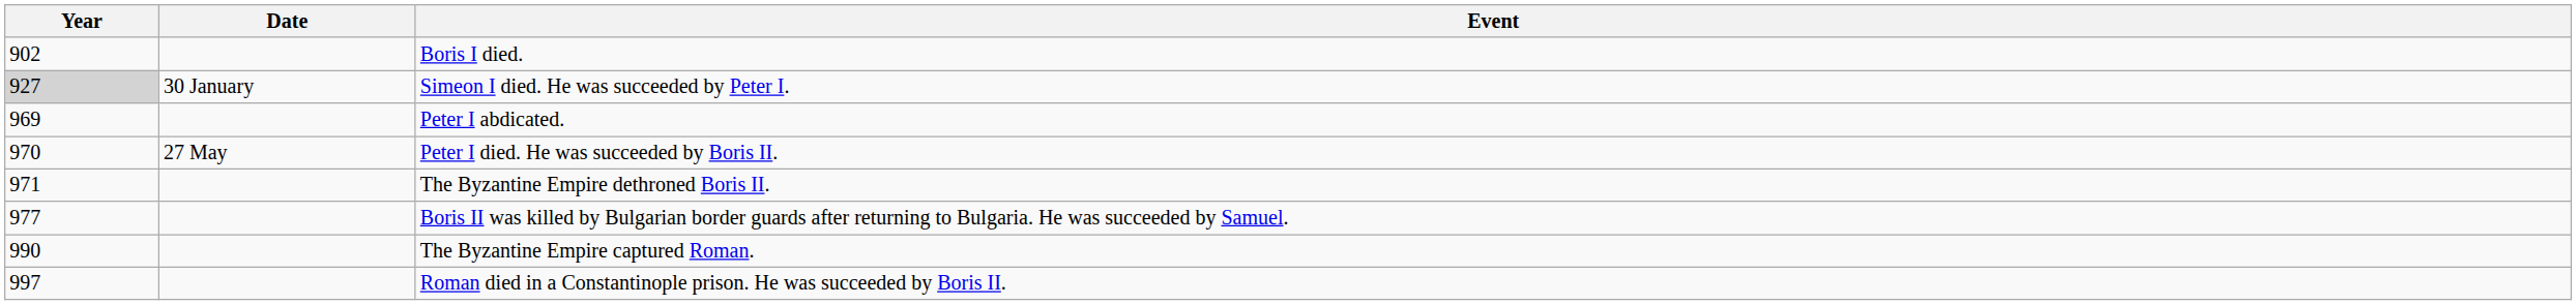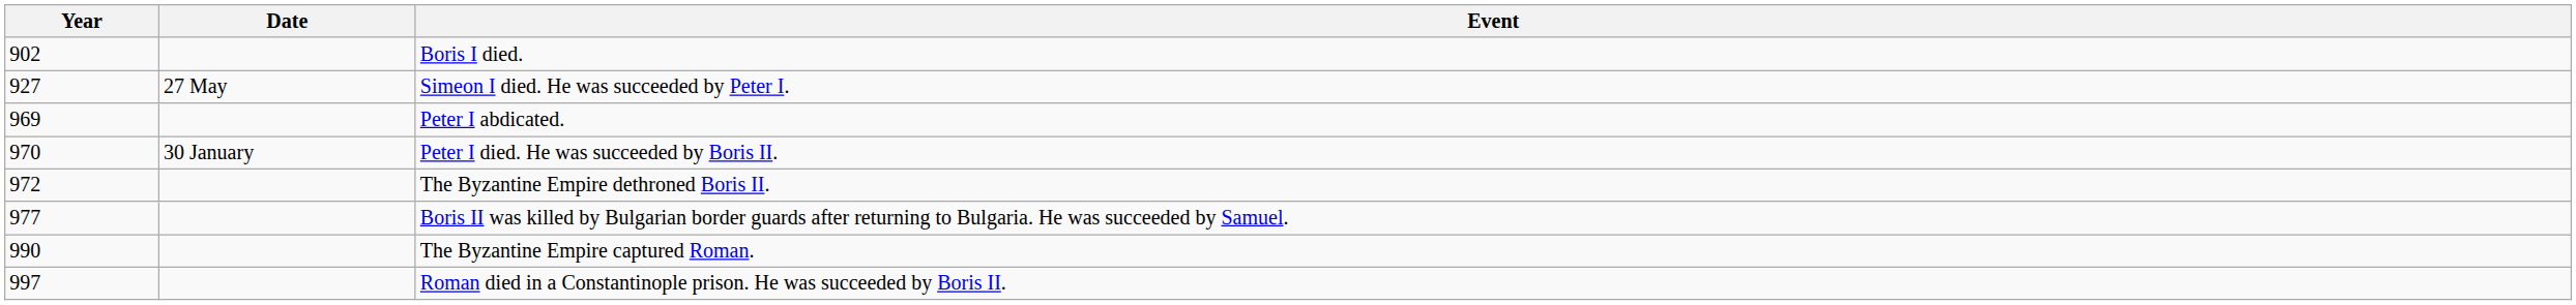 <table class="wikitable" width="100%">
 <tr>
 <th style="width:6%">Year</th>
 <th style="width:10%">Date</th>
 <th>Event</th>
 </tr>
 <tr>
 <td>902</td>
 <td></td>
 <td><a href='#'>Boris I</a> died.</td>
 </tr>
 <tr>
-<td style="background: lightgrey;">927</td>
-<td>30 January</td>
+<td>927</td>
+<td>27 May</td>
 <td><a href='#'>Simeon I</a> died. He was succeeded by <a href='#'>Peter I</a>.</td>
 </tr>
 <tr>
 <td>969</td>
 <td></td>
 <td><a href='#'>Peter I</a> abdicated.</td>
 </tr>
 <tr>
 <td>970</td>
-<td>27 May</td>
+<td>30 January</td>
 <td><a href='#'>Peter I</a> died. He was succeeded by <a href='#'>Boris II</a>.</td>
 </tr>
 <tr>
-<td>971</td>
+<td>972</td>
 <td></td>
 <td>The Byzantine Empire dethroned <a href='#'>Boris II</a>.</td>
 </tr>
 <tr>
 <td>977</td>
 <td></td>
 <td><a href='#'>Boris II</a> was killed by Bulgarian border guards after returning to Bulgaria. He was succeeded by <a href='#'>Samuel</a>.</td>
 </tr>
 <tr>
 <td>990</td>
 <td></td>
 <td>The Byzantine Empire captured <a href='#'>Roman</a>.</td>
 </tr>
 <tr>
 <td>997</td>
 <td></td>
 <td><a href='#'>Roman</a> died in a Constantinople prison. He was succeeded by <a href='#'>Boris II</a>.</td>
 </tr>
 </table>
